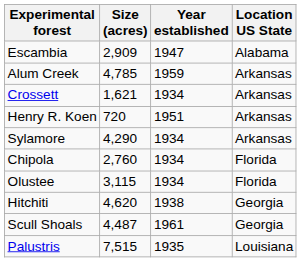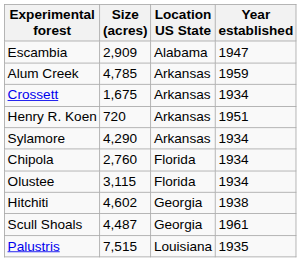 <table class="wikitable">
 <tr>
 <th>Experimental<br>forest</th>
 <th>Size<br>(acres)</th>
+<th>Location<br>US State</th>
 <th>Year<br>established</th>
-<th>Location<br>US State</th>
 </tr>
 <tr>
 <td>Escambia</td>
 <td>2,909</td>
+<td>Alabama</td>
 <td>1947</td>
-<td>Alabama</td>
 </tr>
 <tr>
 <td>Alum Creek</td>
 <td>4,785</td>
+<td>Arkansas</td>
 <td>1959</td>
-<td>Arkansas</td>
 </tr>
 <tr>
 <td><a href='#'>Crossett</a></td>
-<td>1,621</td>
+<td>1,675</td>
+<td>Arkansas</td>
 <td>1934</td>
-<td>Arkansas</td>
 </tr>
 <tr>
 <td>Henry R. Koen</td>
 <td>720</td>
+<td>Arkansas</td>
 <td>1951</td>
-<td>Arkansas</td>
 </tr>
 <tr>
 <td>Sylamore</td>
 <td>4,290</td>
+<td>Arkansas</td>
 <td>1934</td>
-<td>Arkansas</td>
 </tr>
 <tr>
 <td>Chipola</td>
 <td>2,760</td>
+<td>Florida</td>
 <td>1934</td>
-<td>Florida</td>
 </tr>
 <tr>
 <td>Olustee</td>
 <td>3,115</td>
+<td>Florida</td>
 <td>1934</td>
-<td>Florida</td>
 </tr>
 <tr>
 <td>Hitchiti</td>
-<td>4,620</td>
+<td>4,602</td>
+<td>Georgia</td>
 <td>1938</td>
-<td>Georgia</td>
 </tr>
 <tr>
 <td>Scull Shoals</td>
 <td>4,487</td>
+<td>Georgia</td>
 <td>1961</td>
-<td>Georgia</td>
 </tr>
 <tr>
 <td><a href='#'>Palustris</a></td>
 <td>7,515</td>
+<td>Louisiana</td>
 <td>1935</td>
-<td>Louisiana</td>
 </tr>
 </table>
